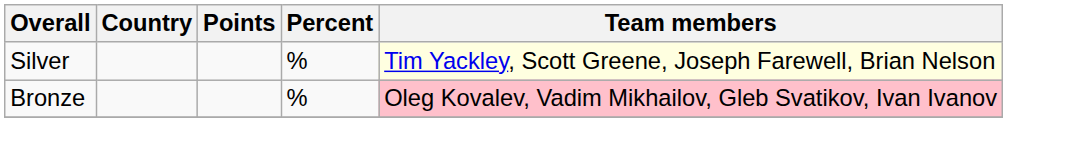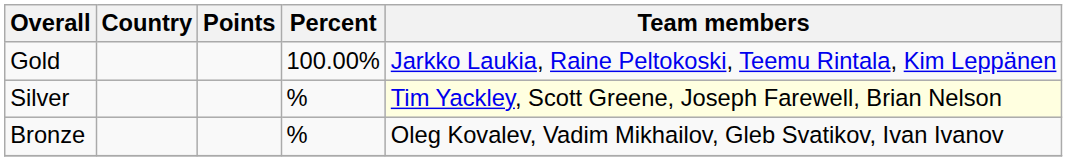 <table class="wikitable" style="text-align: left;">
 <tr>
 <th>Overall</th>
 <th>Country</th>
 <th>Points</th>
 <th>Percent</th>
 <th>Team members</th>
+</tr>
+<tr>
+<td> Gold</td>
+<td></td>
+<td></td>
+<td>100.00%</td>
+<td><a href='#'>Jarkko Laukia</a>, <a href='#'>Raine Peltokoski</a>, <a href='#'>Teemu Rintala</a>, <a href='#'>Kim Leppänen</a></td>
 </tr>
 <tr>
 <td> Silver</td>
 <td></td>
 <td></td>
 <td>%</td>
 <td style="background: lightyellow;"><a href='#'>Tim Yackley</a>, Scott Greene, Joseph Farewell, Brian Nelson</td>
 </tr>
 <tr>
 <td> Bronze</td>
 <td></td>
 <td></td>
 <td>%</td>
-<td style="background: pink;">Oleg Kovalev, Vadim Mikhailov, Gleb Svatikov, Ivan Ivanov</td>
+<td>Oleg Kovalev, Vadim Mikhailov, Gleb Svatikov, Ivan Ivanov</td>
 </tr>
 <tr>
 </tr>
 </table>
